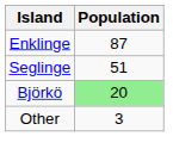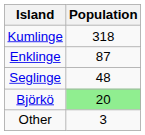 <table class="wikitable" style="text-align:center">
 <tr>
 <th>Island</th>
 <th>Population</th>
+</tr>
+<tr>
+<td><a href='#'>Kumlinge</a></td>
+<td>318</td>
 </tr>
 <tr>
 <td><a href='#'>Enklinge</a></td>
 <td>87</td>
 </tr>
 <tr>
 <td><a href='#'>Seglinge</a></td>
-<td>51</td>
+<td>48</td>
 </tr>
 <tr>
 <td><a href='#'>Björkö</a></td>
 <td style="background: lightgreen;">20</td>
 </tr>
 <tr>
 <td>Other</td>
 <td>3</td>
 </tr>
 </table>
